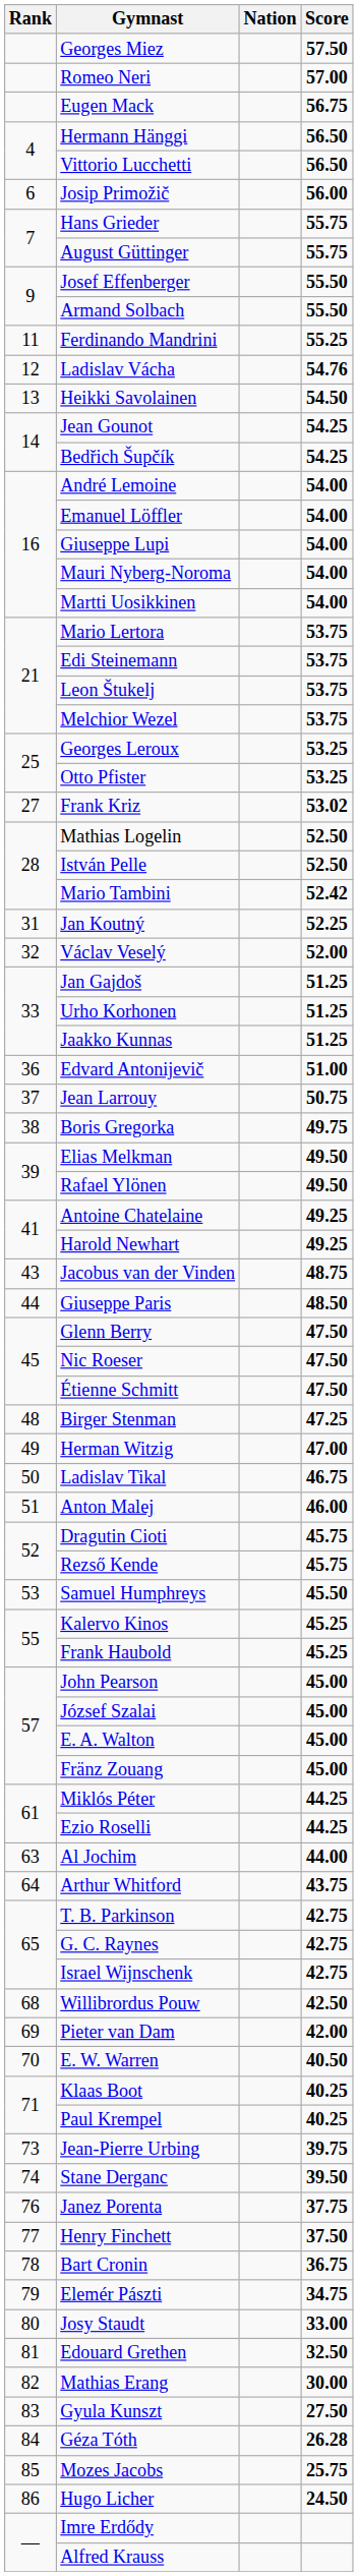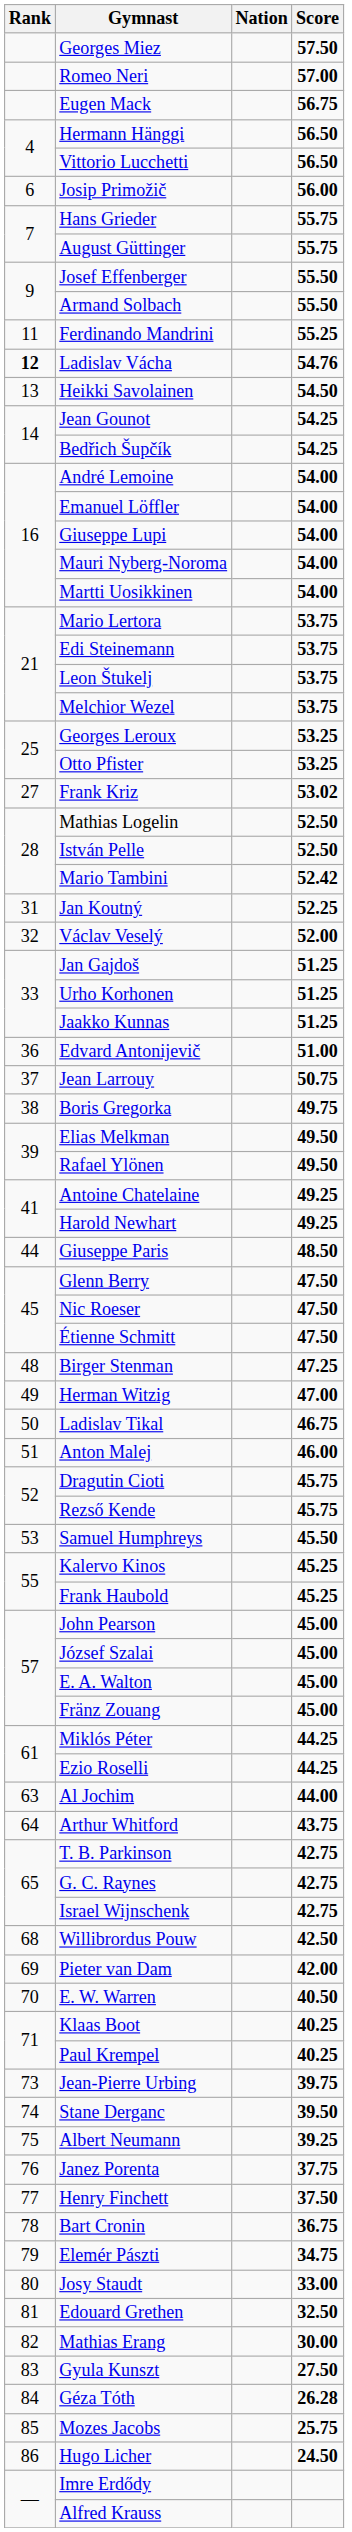 <table class="wikitable sortable" style="text-align:center">
 <tr>
 <th>Rank</th>
 <th>Gymnast</th>
 <th>Nation</th>
 <th>Score</th>
 </tr>
 <tr>
 <td></td>
 <td align=left><a href='#'>Georges Miez</a></td>
 <td align=left></td>
 <td><strong>57.50</strong></td>
 </tr>
 <tr>
 <td></td>
 <td align=left><a href='#'>Romeo Neri</a></td>
 <td align=left></td>
 <td><strong>57.00</strong></td>
 </tr>
 <tr>
 <td></td>
 <td align=left><a href='#'>Eugen Mack</a></td>
 <td align=left></td>
 <td><strong>56.75</strong></td>
 </tr>
 <tr>
 <td rowspan=2>4</td>
 <td align=left><a href='#'>Hermann Hänggi</a></td>
 <td align=left></td>
 <td><strong>56.50</strong></td>
 </tr>
 <tr>
 <td align=left><a href='#'>Vittorio Lucchetti</a></td>
 <td align=left></td>
 <td><strong>56.50</strong></td>
 </tr>
 <tr>
 <td>6</td>
 <td align=left><a href='#'>Josip Primožič</a></td>
 <td align=left></td>
 <td><strong>56.00</strong></td>
 </tr>
 <tr>
 <td rowspan=2>7</td>
 <td align=left><a href='#'>Hans Grieder</a></td>
 <td align=left></td>
 <td><strong>55.75</strong></td>
 </tr>
 <tr>
 <td align=left><a href='#'>August Güttinger</a></td>
 <td align=left></td>
 <td><strong>55.75</strong></td>
 </tr>
 <tr>
 <td rowspan=2>9</td>
 <td align=left><a href='#'>Josef Effenberger</a></td>
 <td align=left></td>
 <td><strong>55.50</strong></td>
 </tr>
 <tr>
 <td align=left><a href='#'>Armand Solbach</a></td>
 <td align=left></td>
 <td><strong>55.50</strong></td>
 </tr>
 <tr>
 <td>11</td>
 <td align=left><a href='#'>Ferdinando Mandrini</a></td>
 <td align=left></td>
 <td><strong>55.25</strong></td>
 </tr>
 <tr>
-<td>12</td>
+<td><strong>12</strong></td>
 <td align=left><a href='#'>Ladislav Vácha</a></td>
 <td align=left></td>
 <td><strong>54.76</strong></td>
 </tr>
 <tr>
 <td>13</td>
 <td align=left><a href='#'>Heikki Savolainen</a></td>
 <td align=left></td>
 <td><strong>54.50</strong></td>
 </tr>
 <tr>
 <td rowspan=2>14</td>
 <td align=left><a href='#'>Jean Gounot</a></td>
 <td align=left></td>
 <td><strong>54.25</strong></td>
 </tr>
 <tr>
 <td align=left><a href='#'>Bedřich Šupčík</a></td>
 <td align=left></td>
 <td><strong>54.25</strong></td>
 </tr>
 <tr>
 <td rowspan=5>16</td>
 <td align=left><a href='#'>André Lemoine</a></td>
 <td align=left></td>
 <td><strong>54.00</strong></td>
 </tr>
 <tr>
 <td align=left><a href='#'>Emanuel Löffler</a></td>
 <td align=left></td>
 <td><strong>54.00</strong></td>
 </tr>
 <tr>
 <td align=left><a href='#'>Giuseppe Lupi</a></td>
 <td align=left></td>
 <td><strong>54.00</strong></td>
 </tr>
 <tr>
 <td align=left><a href='#'>Mauri Nyberg-Noroma</a></td>
 <td align=left></td>
 <td><strong>54.00</strong></td>
 </tr>
 <tr>
 <td align=left><a href='#'>Martti Uosikkinen</a></td>
 <td align=left></td>
 <td><strong>54.00</strong></td>
 </tr>
 <tr>
 <td rowspan=4>21</td>
 <td align=left><a href='#'>Mario Lertora</a></td>
 <td align=left></td>
 <td><strong>53.75</strong></td>
 </tr>
 <tr>
 <td align=left><a href='#'>Edi Steinemann</a></td>
 <td align=left></td>
 <td><strong>53.75</strong></td>
 </tr>
 <tr>
 <td align=left><a href='#'>Leon Štukelj</a></td>
 <td align=left></td>
 <td><strong>53.75</strong></td>
 </tr>
 <tr>
 <td align=left><a href='#'>Melchior Wezel</a></td>
 <td align=left></td>
 <td><strong>53.75</strong></td>
 </tr>
 <tr>
 <td rowspan=2>25</td>
 <td align=left><a href='#'>Georges Leroux</a></td>
 <td align=left></td>
 <td><strong>53.25</strong></td>
 </tr>
 <tr>
 <td align=left><a href='#'>Otto Pfister</a></td>
 <td align=left></td>
 <td><strong>53.25</strong></td>
 </tr>
 <tr>
 <td>27</td>
 <td align=left><a href='#'>Frank Kriz</a></td>
 <td align=left></td>
 <td><strong>53.02</strong></td>
 </tr>
 <tr>
 <td rowspan=3>28</td>
 <td align=left>Mathias Logelin</td>
 <td align=left></td>
 <td><strong>52.50</strong></td>
 </tr>
 <tr>
 <td align=left><a href='#'>István Pelle</a></td>
 <td align=left></td>
 <td><strong>52.50</strong></td>
 </tr>
 <tr>
 <td align=left><a href='#'>Mario Tambini</a></td>
 <td align=left></td>
 <td><strong>52.42</strong></td>
 </tr>
 <tr>
 <td>31</td>
 <td align=left><a href='#'>Jan Koutný</a></td>
 <td align=left></td>
 <td><strong>52.25</strong></td>
 </tr>
 <tr>
 <td>32</td>
 <td align=left><a href='#'>Václav Veselý</a></td>
 <td align=left></td>
 <td><strong>52.00</strong></td>
 </tr>
 <tr>
 <td rowspan=3>33</td>
 <td align=left><a href='#'>Jan Gajdoš</a></td>
 <td align=left></td>
 <td><strong>51.25</strong></td>
 </tr>
 <tr>
 <td align=left><a href='#'>Urho Korhonen</a></td>
 <td align=left></td>
 <td><strong>51.25</strong></td>
 </tr>
 <tr>
 <td align=left><a href='#'>Jaakko Kunnas</a></td>
 <td align=left></td>
 <td><strong>51.25</strong></td>
 </tr>
 <tr>
 <td>36</td>
 <td align=left><a href='#'>Edvard Antonijevič</a></td>
 <td align=left></td>
 <td><strong>51.00</strong></td>
 </tr>
 <tr>
 <td>37</td>
 <td align=left><a href='#'>Jean Larrouy</a></td>
 <td align=left></td>
 <td><strong>50.75</strong></td>
 </tr>
 <tr>
 <td>38</td>
 <td align=left><a href='#'>Boris Gregorka</a></td>
 <td align=left></td>
 <td><strong>49.75</strong></td>
 </tr>
 <tr>
 <td rowspan=2>39</td>
 <td align=left><a href='#'>Elias Melkman</a></td>
 <td align=left></td>
 <td><strong>49.50</strong></td>
 </tr>
 <tr>
 <td align=left><a href='#'>Rafael Ylönen</a></td>
 <td align=left></td>
 <td><strong>49.50</strong></td>
 </tr>
 <tr>
 <td rowspan=2>41</td>
 <td align=left><a href='#'>Antoine Chatelaine</a></td>
 <td align=left></td>
 <td><strong>49.25</strong></td>
 </tr>
 <tr>
 <td align=left><a href='#'>Harold Newhart</a></td>
 <td align=left></td>
 <td><strong>49.25</strong></td>
-</tr>
-<tr>
-<td>43</td>
-<td align=left><a href='#'>Jacobus van der Vinden</a></td>
-<td align=left></td>
-<td><strong>48.75</strong></td>
 </tr>
 <tr>
 <td>44</td>
 <td align=left><a href='#'>Giuseppe Paris</a></td>
 <td align=left></td>
 <td><strong>48.50</strong></td>
 </tr>
 <tr>
 <td rowspan=3>45</td>
 <td align=left><a href='#'>Glenn Berry</a></td>
 <td align=left></td>
 <td><strong>47.50</strong></td>
 </tr>
 <tr>
 <td align=left><a href='#'>Nic Roeser</a></td>
 <td align=left></td>
 <td><strong>47.50</strong></td>
 </tr>
 <tr>
 <td align=left><a href='#'>Étienne Schmitt</a></td>
 <td align=left></td>
 <td><strong>47.50</strong></td>
 </tr>
 <tr>
 <td>48</td>
 <td align=left><a href='#'>Birger Stenman</a></td>
 <td align=left></td>
 <td><strong>47.25</strong></td>
 </tr>
 <tr>
 <td>49</td>
 <td align=left><a href='#'>Herman Witzig</a></td>
 <td align=left></td>
 <td><strong>47.00</strong></td>
 </tr>
 <tr>
 <td>50</td>
 <td align=left><a href='#'>Ladislav Tikal</a></td>
 <td align=left></td>
 <td><strong>46.75</strong></td>
 </tr>
 <tr>
 <td>51</td>
 <td align=left><a href='#'>Anton Malej</a></td>
 <td align=left></td>
 <td><strong>46.00</strong></td>
 </tr>
 <tr>
 <td rowspan=2>52</td>
 <td align=left><a href='#'>Dragutin Cioti</a></td>
 <td align=left></td>
 <td><strong>45.75</strong></td>
 </tr>
 <tr>
 <td align=left><a href='#'>Rezső Kende</a></td>
 <td align=left></td>
 <td><strong>45.75</strong></td>
 </tr>
 <tr>
 <td>53</td>
 <td align=left><a href='#'>Samuel Humphreys</a></td>
 <td align=left></td>
 <td><strong>45.50</strong></td>
 </tr>
 <tr>
 <td rowspan=2>55</td>
 <td align=left><a href='#'>Kalervo Kinos</a></td>
 <td align=left></td>
 <td><strong>45.25</strong></td>
 </tr>
 <tr>
 <td align=left><a href='#'>Frank Haubold</a></td>
 <td align=left></td>
 <td><strong>45.25</strong></td>
 </tr>
 <tr>
 <td rowspan=4>57</td>
 <td align=left><a href='#'>John Pearson</a></td>
 <td align=left></td>
 <td><strong>45.00</strong></td>
 </tr>
 <tr>
 <td align=left><a href='#'>József Szalai</a></td>
 <td align=left></td>
 <td><strong>45.00</strong></td>
 </tr>
 <tr>
 <td align=left><a href='#'>E. A. Walton</a></td>
 <td align=left></td>
 <td><strong>45.00</strong></td>
 </tr>
 <tr>
 <td align=left><a href='#'>Fränz Zouang</a></td>
 <td align=left></td>
 <td><strong>45.00</strong></td>
 </tr>
 <tr>
 <td rowspan=2>61</td>
 <td align=left><a href='#'>Miklós Péter</a></td>
 <td align=left></td>
 <td><strong>44.25</strong></td>
 </tr>
 <tr>
 <td align=left><a href='#'>Ezio Roselli</a></td>
 <td align=left></td>
 <td><strong>44.25</strong></td>
 </tr>
 <tr>
 <td>63</td>
 <td align=left><a href='#'>Al Jochim</a></td>
 <td align=left></td>
 <td><strong>44.00</strong></td>
 </tr>
 <tr>
 <td>64</td>
 <td align=left><a href='#'>Arthur Whitford</a></td>
 <td align=left></td>
 <td><strong>43.75</strong></td>
 </tr>
 <tr>
 <td rowspan=3>65</td>
 <td align=left><a href='#'>T. B. Parkinson</a></td>
 <td align=left></td>
 <td><strong>42.75</strong></td>
 </tr>
 <tr>
 <td align=left><a href='#'>G. C. Raynes</a></td>
 <td align=left></td>
 <td><strong>42.75</strong></td>
 </tr>
 <tr>
 <td align=left><a href='#'>Israel Wijnschenk</a></td>
 <td align=left></td>
 <td><strong>42.75</strong></td>
 </tr>
 <tr>
 <td>68</td>
 <td align=left><a href='#'>Willibrordus Pouw</a></td>
 <td align=left></td>
 <td><strong>42.50</strong></td>
 </tr>
 <tr>
 <td>69</td>
 <td align=left><a href='#'>Pieter van Dam</a></td>
 <td align=left></td>
 <td><strong>42.00</strong></td>
 </tr>
 <tr>
 <td>70</td>
 <td align=left><a href='#'>E. W. Warren</a></td>
 <td align=left></td>
 <td><strong>40.50</strong></td>
 </tr>
 <tr>
 <td rowspan=2>71</td>
 <td align=left><a href='#'>Klaas Boot</a></td>
 <td align=left></td>
 <td><strong>40.25</strong></td>
 </tr>
 <tr>
 <td align=left><a href='#'>Paul Krempel</a></td>
 <td align=left></td>
 <td><strong>40.25</strong></td>
 </tr>
 <tr>
 <td>73</td>
 <td align=left><a href='#'>Jean-Pierre Urbing</a></td>
 <td align=left></td>
 <td><strong>39.75</strong></td>
 </tr>
 <tr>
 <td>74</td>
 <td align=left><a href='#'>Stane Derganc</a></td>
 <td align=left></td>
 <td><strong>39.50</strong></td>
 </tr>
 <tr>
+<td>75</td>
+<td align=left><a href='#'>Albert Neumann</a></td>
+<td align=left></td>
+<td><strong>39.25</strong></td>
+</tr>
+<tr>
 <td>76</td>
 <td align=left><a href='#'>Janez Porenta</a></td>
 <td align=left></td>
 <td><strong>37.75</strong></td>
 </tr>
 <tr>
 <td>77</td>
 <td align=left><a href='#'>Henry Finchett</a></td>
 <td align=left></td>
 <td><strong>37.50</strong></td>
 </tr>
 <tr>
 <td>78</td>
 <td align=left><a href='#'>Bart Cronin</a></td>
 <td align=left></td>
 <td><strong>36.75</strong></td>
 </tr>
 <tr>
 <td>79</td>
 <td align=left><a href='#'>Elemér Pászti</a></td>
 <td align=left></td>
 <td><strong>34.75</strong></td>
 </tr>
 <tr>
 <td>80</td>
 <td align=left><a href='#'>Josy Staudt</a></td>
 <td align=left></td>
 <td><strong>33.00</strong></td>
 </tr>
 <tr>
 <td>81</td>
 <td align=left><a href='#'>Edouard Grethen</a></td>
 <td align=left></td>
 <td><strong>32.50</strong></td>
 </tr>
 <tr>
 <td>82</td>
 <td align=left><a href='#'>Mathias Erang</a></td>
 <td align=left></td>
 <td><strong>30.00</strong></td>
 </tr>
 <tr>
 <td>83</td>
 <td align=left><a href='#'>Gyula Kunszt</a></td>
 <td align=left></td>
 <td><strong>27.50</strong></td>
 </tr>
 <tr>
 <td>84</td>
 <td align=left><a href='#'>Géza Tóth</a></td>
 <td align=left></td>
 <td><strong>26.28</strong></td>
 </tr>
 <tr>
 <td>85</td>
 <td align=left><a href='#'>Mozes Jacobs</a></td>
 <td align=left></td>
 <td><strong>25.75</strong></td>
 </tr>
 <tr>
 <td>86</td>
 <td align=left><a href='#'>Hugo Licher</a></td>
 <td align=left></td>
 <td><strong>24.50</strong></td>
 </tr>
 <tr>
 <td rowspan=2 data-sort-value=87>—</td>
 <td align=left><a href='#'>Imre Erdődy</a></td>
 <td align=left></td>
 <td data-sort-value=0.000></td>
 </tr>
 <tr>
 <td align=left><a href='#'>Alfred Krauss</a></td>
 <td align=left></td>
 <td data-sort-value=0.000></td>
 </tr>
 </table>
